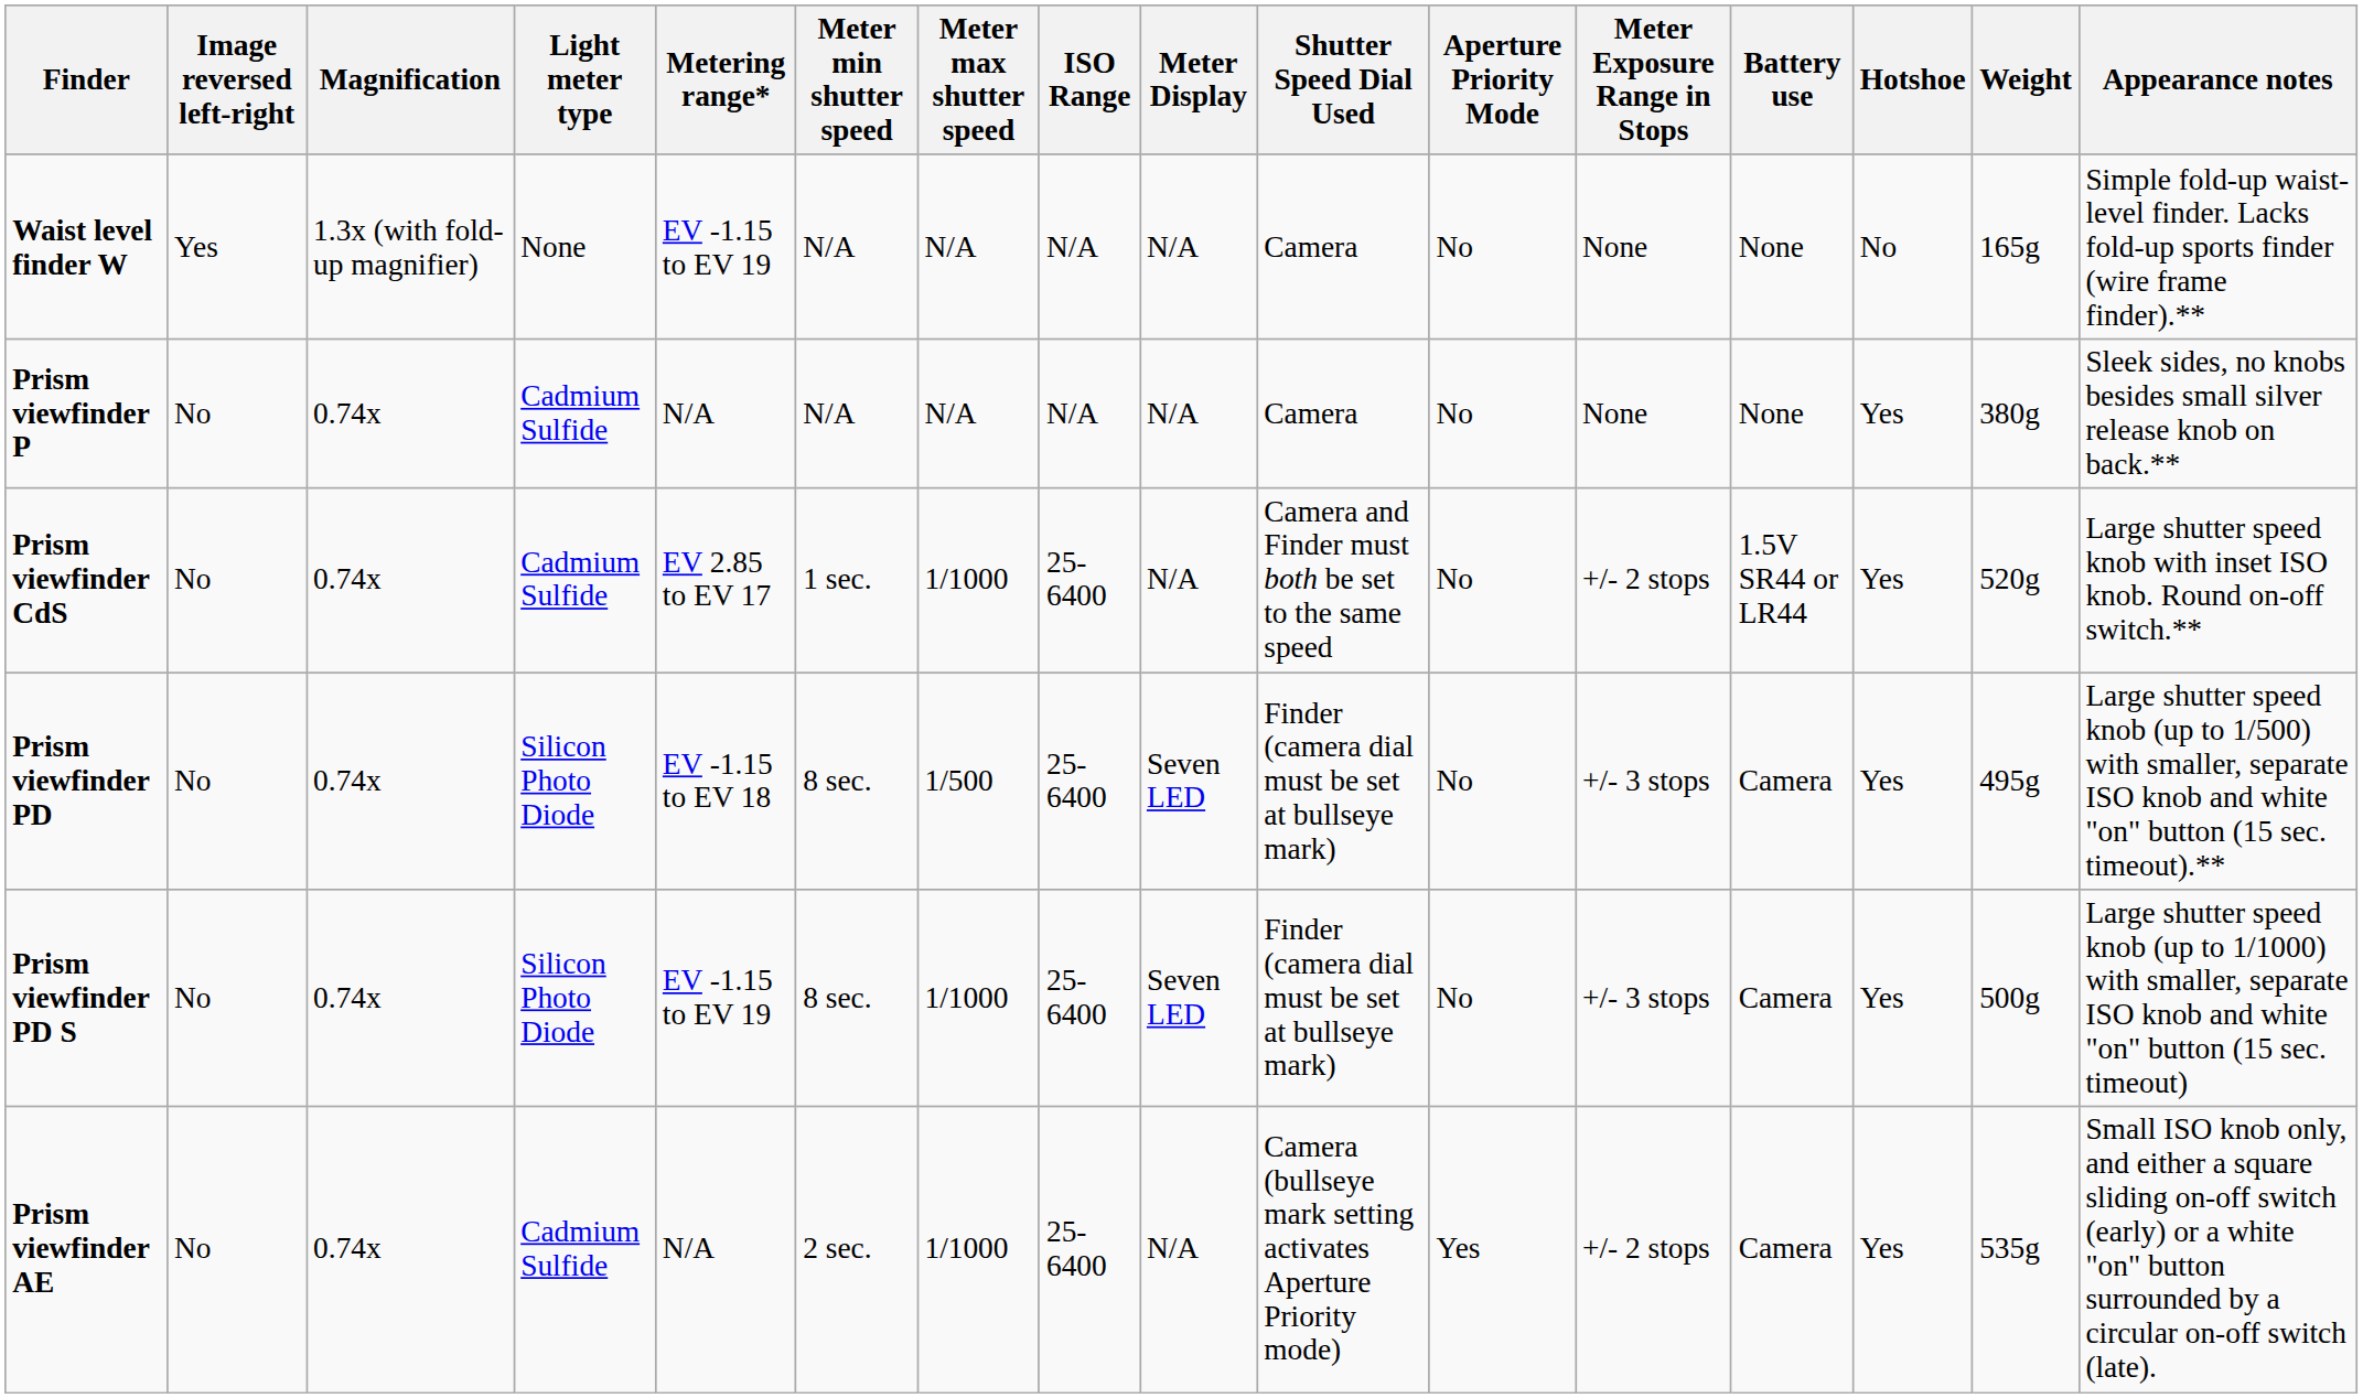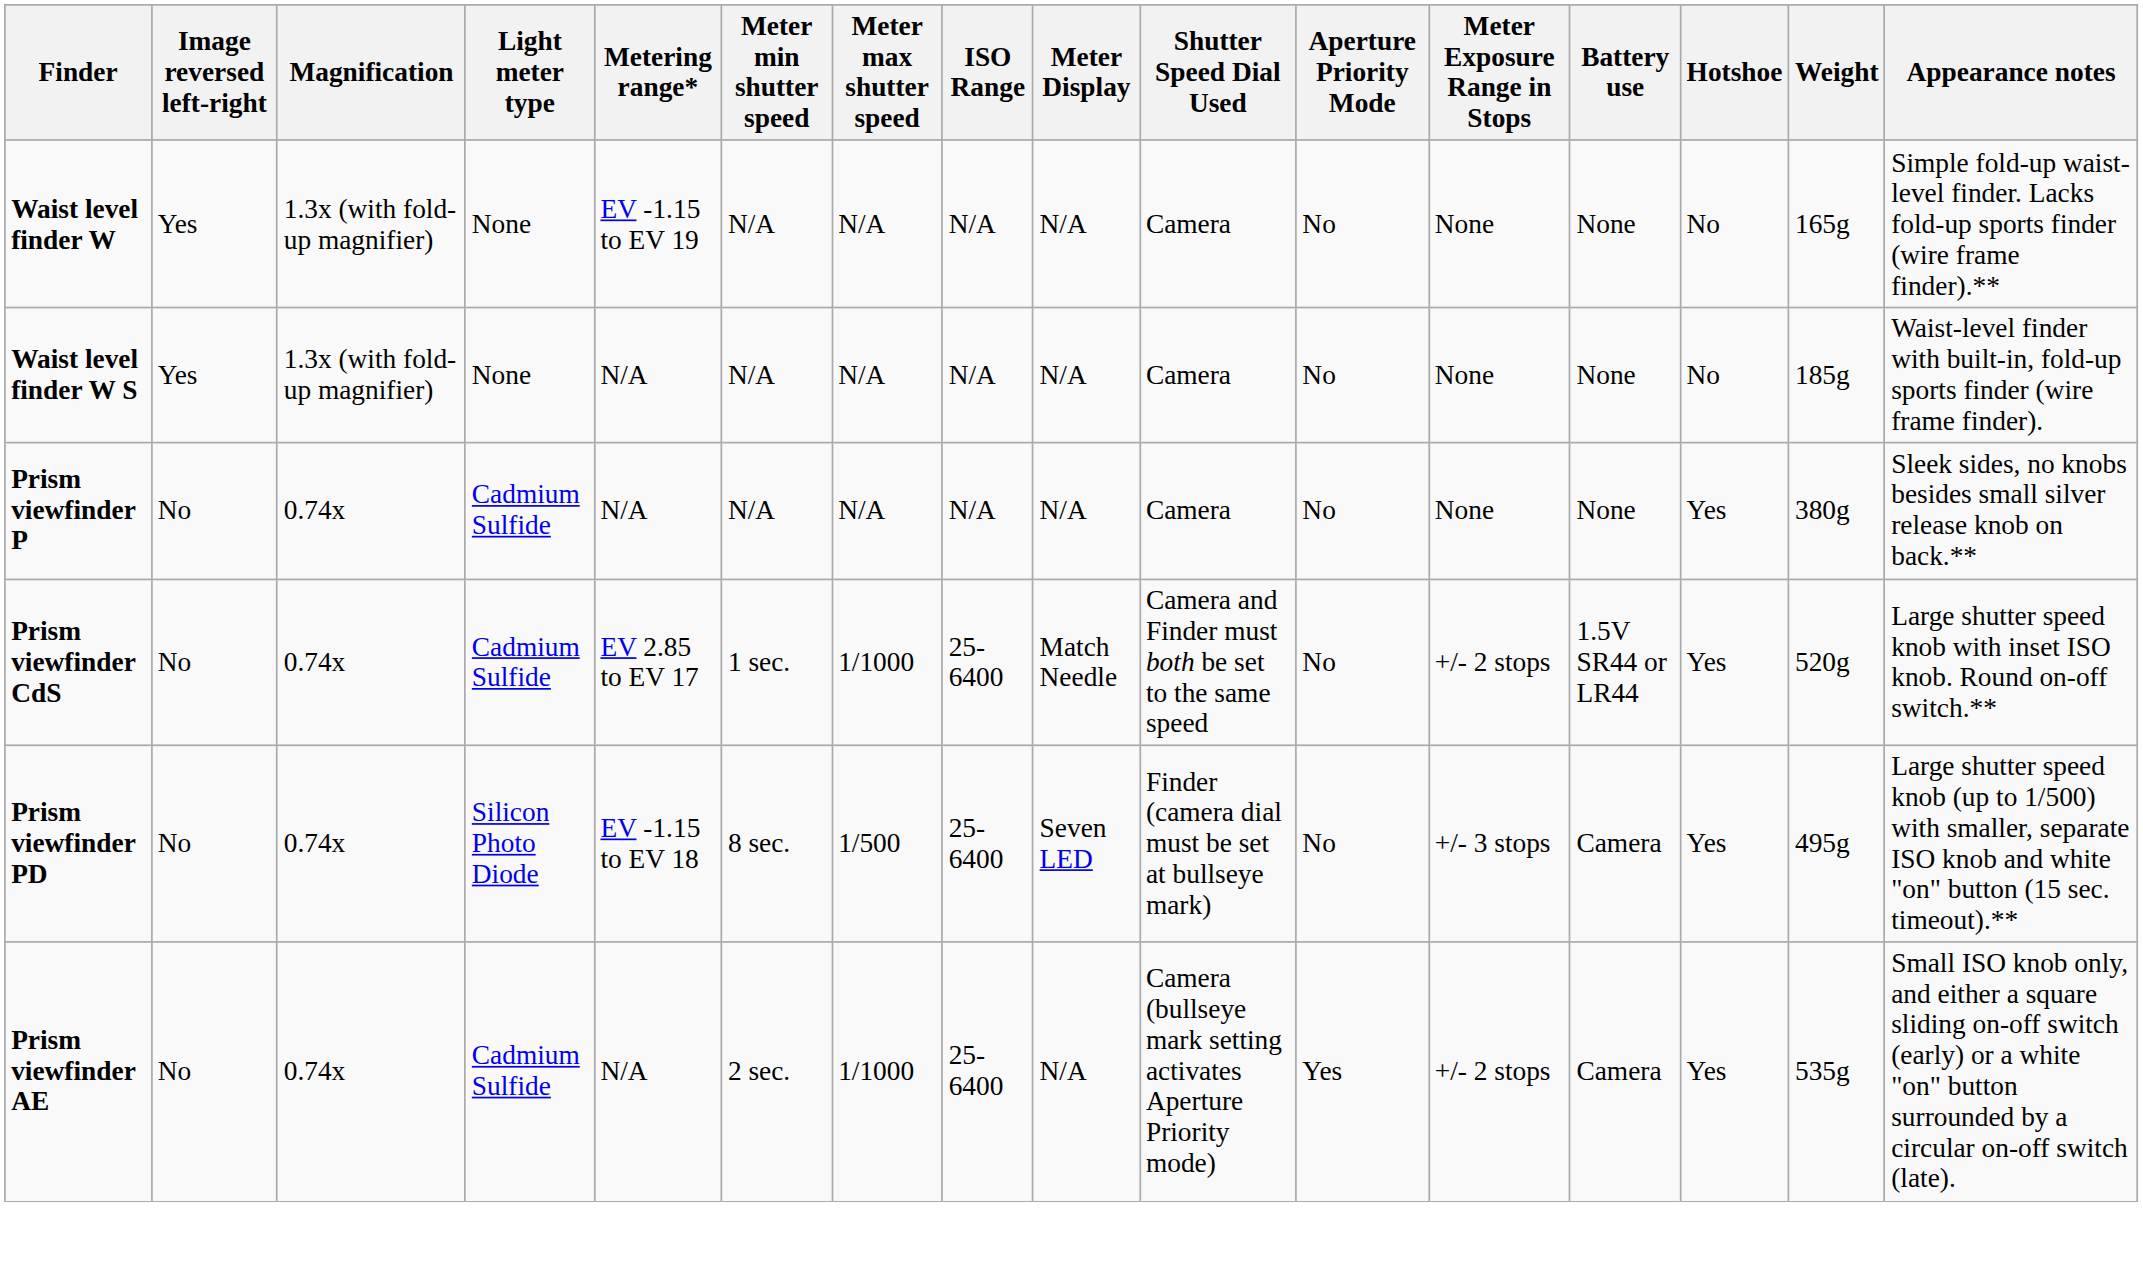 <table class="wikitable sortable">
 <tr>
 <th>Finder</th>
 <th>Image reversed left-right</th>
 <th>Magnification</th>
 <th>Light meter type</th>
 <th>Metering range*</th>
 <th>Meter min shutter speed</th>
 <th>Meter max shutter speed</th>
 <th>ISO Range</th>
 <th>Meter Display</th>
 <th>Shutter Speed Dial Used</th>
 <th>Aperture Priority Mode</th>
 <th>Meter Exposure Range in Stops</th>
 <th>Battery use</th>
 <th>Hotshoe</th>
 <th>Weight</th>
 <th>Appearance notes</th>
 </tr>
 <tr>
 <td><strong>Waist level finder W</strong></td>
 <td>Yes</td>
 <td>1.3x (with fold-up magnifier)</td>
 <td>None</td>
 <td><a href='#'>EV</a> -1.15 to EV 19</td>
 <td>N/A</td>
 <td>N/A</td>
 <td>N/A</td>
 <td>N/A</td>
 <td>Camera</td>
 <td>No</td>
 <td>None</td>
 <td>None</td>
 <td>No</td>
 <td>165g</td>
 <td>Simple fold-up waist-level finder.  Lacks fold-up sports finder (wire frame finder).**</td>
 </tr>
 <tr>
+<td><strong>Waist level finder W S</strong></td>
+<td>Yes</td>
+<td>1.3x (with fold-up magnifier)</td>
+<td>None</td>
+<td>N/A</td>
+<td>N/A</td>
+<td>N/A</td>
+<td>N/A</td>
+<td>N/A</td>
+<td>Camera</td>
+<td>No</td>
+<td>None</td>
+<td>None</td>
+<td>No</td>
+<td>185g</td>
+<td>Waist-level finder with built-in, fold-up sports finder (wire frame finder).</td>
+</tr>
+<tr>
 <td><strong>Prism viewfinder P</strong></td>
 <td>No</td>
 <td>0.74x</td>
 <td><a href='#'>Cadmium Sulfide</a></td>
 <td>N/A</td>
 <td>N/A</td>
 <td>N/A</td>
 <td>N/A</td>
 <td>N/A</td>
 <td>Camera</td>
 <td>No</td>
 <td>None</td>
 <td>None</td>
 <td>Yes</td>
 <td>380g</td>
 <td>Sleek sides, no knobs besides small silver release knob on back.**</td>
 </tr>
 <tr>
 <td><strong>Prism viewfinder CdS</strong></td>
 <td>No</td>
 <td>0.74x</td>
 <td><a href='#'>Cadmium Sulfide</a></td>
 <td><a href='#'>EV</a> 2.85 to EV 17</td>
 <td>1 sec.</td>
 <td>1/1000</td>
 <td>25-6400</td>
-<td>N/A</td>
+<td>Match Needle</td>
 <td>Camera and Finder must <em>both</em> be set to the same speed</td>
 <td>No</td>
 <td>+/- 2 stops</td>
 <td>1.5V SR44 or LR44</td>
 <td>Yes</td>
 <td>520g</td>
 <td>Large shutter speed knob with inset ISO knob. Round on-off switch.**</td>
 </tr>
 <tr>
 <td><strong>Prism viewfinder PD</strong></td>
 <td>No</td>
 <td>0.74x</td>
 <td><a href='#'>Silicon Photo Diode</a></td>
 <td><a href='#'>EV</a> -1.15 to EV 18</td>
 <td>8 sec.</td>
 <td>1/500</td>
 <td>25-6400</td>
 <td>Seven <a href='#'>LED</a></td>
 <td>Finder (camera dial must be set at bullseye mark)</td>
 <td>No</td>
 <td>+/- 3 stops</td>
 <td>Camera</td>
 <td>Yes</td>
 <td>495g</td>
 <td>Large shutter speed knob (up to 1/500) with smaller, separate ISO knob and white "on" button (15 sec. timeout).**</td>
 </tr>
 <tr>
-<td><strong>Prism viewfinder PD S</strong></td>
-<td>No</td>
-<td>0.74x</td>
-<td><a href='#'>Silicon Photo Diode</a></td>
-<td><a href='#'>EV</a> -1.15 to EV 19</td>
-<td>8 sec.</td>
-<td>1/1000</td>
-<td>25-6400</td>
-<td>Seven <a href='#'>LED</a></td>
-<td>Finder (camera dial must be set at bullseye mark)</td>
-<td>No</td>
-<td>+/- 3 stops</td>
-<td>Camera</td>
-<td>Yes</td>
-<td>500g</td>
-<td>Large shutter speed knob (up to 1/1000) with smaller, separate ISO knob and white "on" button (15 sec. timeout)</td>
-</tr>
-<tr>
 <td><strong>Prism viewfinder AE</strong></td>
 <td>No</td>
 <td>0.74x</td>
 <td><a href='#'>Cadmium Sulfide</a></td>
 <td>N/A</td>
 <td>2 sec.</td>
 <td>1/1000</td>
 <td>25-6400</td>
 <td>N/A</td>
 <td>Camera (bullseye mark setting activates Aperture Priority mode)</td>
 <td>Yes</td>
 <td>+/- 2 stops</td>
 <td>Camera</td>
 <td>Yes</td>
 <td>535g</td>
 <td>Small ISO knob only, and either a square sliding on-off switch (early) or a white "on" button surrounded by a circular on-off switch (late).</td>
 </tr>
 </table>
